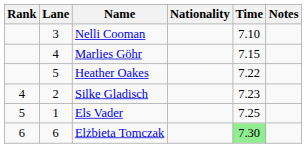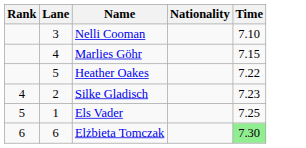 <table class="wikitable sortable" style="text-align:center">
 <tr>
 <th>Rank</th>
 <th>Lane</th>
 <th>Name</th>
 <th>Nationality</th>
 <th>Time</th>
-<th>Notes</th>
 </tr>
 <tr>
 <td></td>
 <td>3</td>
 <td align="left"><a href='#'>Nelli Cooman</a></td>
 <td align=left></td>
 <td>7.10</td>
-<td></td>
 </tr>
 <tr>
 <td></td>
 <td>4</td>
 <td align="left"><a href='#'>Marlies Göhr</a></td>
 <td align=left></td>
 <td>7.15</td>
-<td></td>
 </tr>
 <tr>
 <td></td>
 <td>5</td>
 <td align="left"><a href='#'>Heather Oakes</a></td>
 <td align=left></td>
 <td>7.22</td>
-<td></td>
 </tr>
 <tr>
 <td>4</td>
 <td>2</td>
 <td align="left"><a href='#'>Silke Gladisch</a></td>
 <td align=left></td>
 <td>7.23</td>
-<td></td>
 </tr>
 <tr>
 <td>5</td>
 <td>1</td>
 <td align="left"><a href='#'>Els Vader</a></td>
 <td align=left></td>
 <td>7.25</td>
-<td></td>
 </tr>
 <tr>
 <td>6</td>
 <td>6</td>
 <td align="left"><a href='#'>Elżbieta Tomczak</a></td>
 <td align=left></td>
 <td style="background: lightgreen;">7.30</td>
-<td></td>
 </tr>
 </table>
